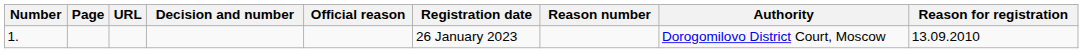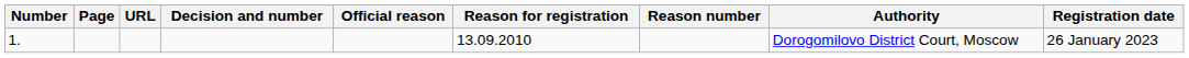 <table class="wikitable sortable" width="100%" style="text-align:left;">
 <tr>
 <th>Number</th>
 <th>Page</th>
 <th>URL</th>
 <th>Decision and number</th>
 <th>Official reason</th>
-<th>Registration date</th>
+<th>Reason for registration</th>
 <th>Reason number</th>
 <th>Authority</th>
-<th>Reason for registration</th>
+<th>Registration date</th>
 </tr>
 <tr>
 <td>1.</td>
 <td> </td>
 <td></td>
 <td></td>
 <td></td>
-<td>26 January 2023</td>
+<td>13.09.2010</td>
 <td></td>
 <td><a href='#'>Dorogomilovo District</a> Court, Moscow</td>
-<td>13.09.2010</td>
+<td>26 January 2023</td>
 </tr>
 </table>
